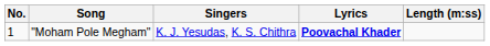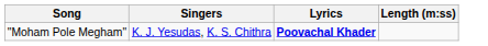 <table class="wikitable" style="font-size:95%;">
 <tr>
-<th>No.</th>
 <th>Song</th>
 <th>Singers</th>
 <th>Lyrics</th>
 <th>Length (m:ss)</th>
 </tr>
 <tr>
-<td>1</td>
 <td>"Moham Pole Megham"</td>
 <td><a href='#'>K. J. Yesudas</a>, <a href='#'>K. S. Chithra</a></td>
 <td><strong><a href='#'>Poovachal Khader</a></strong></td>
 <td></td>
 </tr>
 </table>
